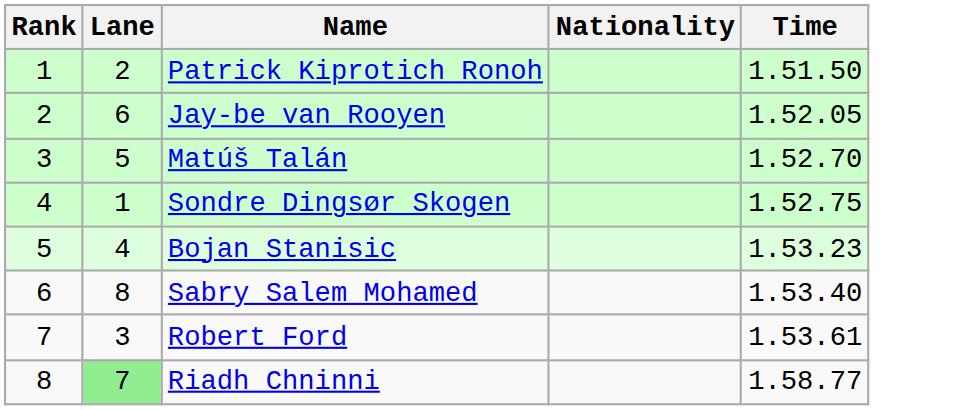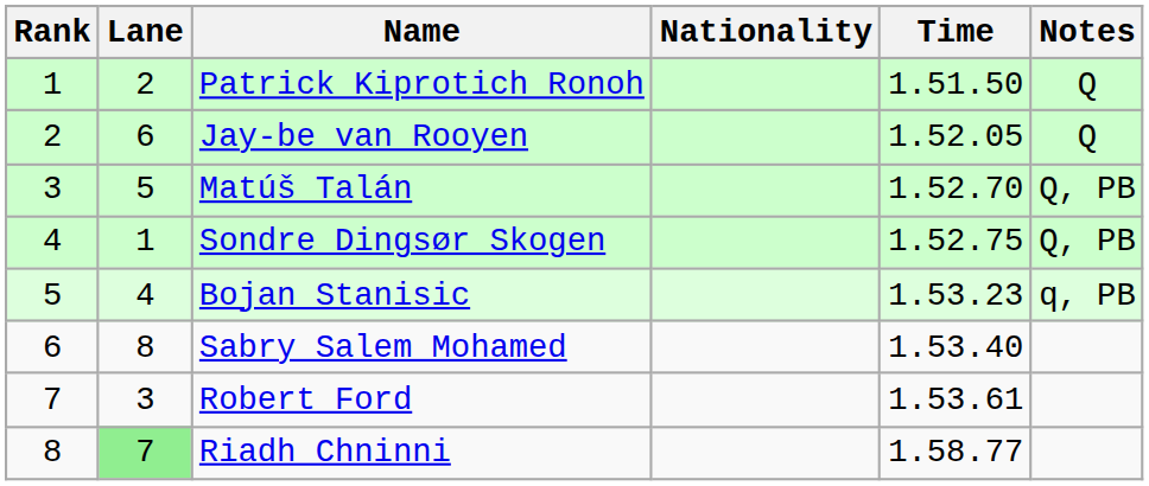 <table class="wikitable sortable" style="text-align:center">
 <tr>
 <th>Rank</th>
 <th>Lane</th>
 <th>Name</th>
 <th>Nationality</th>
 <th>Time</th>
+<th>Notes</th>
 </tr>
 <tr bgcolor=ccffcc>
 <td>1</td>
 <td>2</td>
 <td align=left><a href='#'>Patrick Kiprotich Ronoh</a></td>
 <td align=left></td>
 <td>1.51.50</td>
+<td>Q</td>
 </tr>
 <tr bgcolor=ccffcc>
 <td>2</td>
 <td>6</td>
 <td align=left><a href='#'>Jay-be van Rooyen</a></td>
 <td align=left></td>
 <td>1.52.05</td>
+<td>Q</td>
 </tr>
 <tr bgcolor=ccffcc>
 <td>3</td>
 <td>5</td>
 <td align=left><a href='#'>Matúš Talán</a></td>
 <td align=left></td>
 <td>1.52.70</td>
+<td>Q, PB</td>
 </tr>
 <tr bgcolor=ccffcc>
 <td>4</td>
 <td>1</td>
 <td align=left><a href='#'>Sondre Dingsør Skogen</a></td>
 <td align=left></td>
 <td>1.52.75</td>
+<td>Q, PB</td>
 </tr>
 <tr bgcolor=ddffdd>
 <td>5</td>
 <td>4</td>
 <td align=left><a href='#'>Bojan Stanisic</a></td>
 <td align=left></td>
 <td>1.53.23</td>
+<td>q, PB</td>
 </tr>
 <tr>
 <td>6</td>
 <td>8</td>
 <td align=left><a href='#'>Sabry Salem Mohamed</a></td>
 <td align=left></td>
 <td>1.53.40</td>
+<td></td>
 </tr>
 <tr>
 <td>7</td>
 <td>3</td>
 <td align=left><a href='#'>Robert Ford</a></td>
 <td align=left></td>
 <td>1.53.61</td>
+<td></td>
 </tr>
 <tr>
 <td>8</td>
 <td style="background: lightgreen;">7</td>
 <td align=left><a href='#'>Riadh Chninni</a></td>
 <td align=left></td>
 <td>1.58.77</td>
+<td></td>
 </tr>
 </table>
